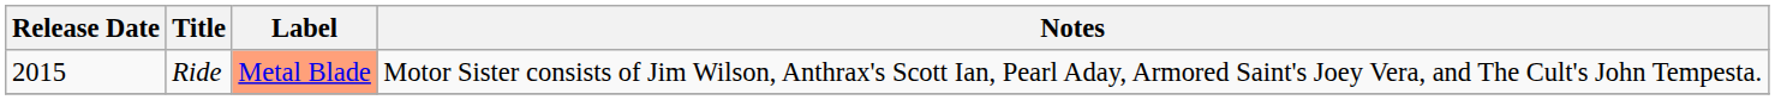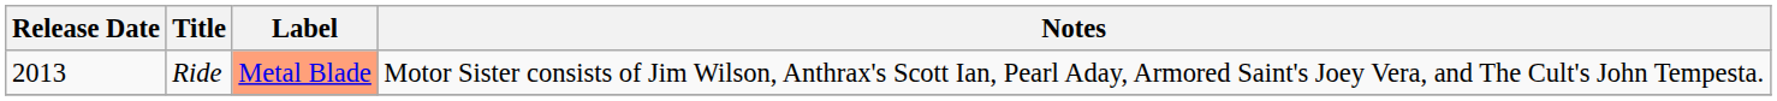 <table class="wikitable" style="font-size: 95%;">
 <tr>
 <th>Release Date</th>
 <th>Title</th>
 <th>Label</th>
 <th>Notes</th>
 </tr>
 <tr>
-<td>2015</td>
+<td>2013</td>
 <td><em>Ride</em></td>
 <td style="background: lightsalmon;"><a href='#'>Metal Blade</a></td>
 <td>Motor Sister consists of Jim Wilson, Anthrax's Scott Ian, Pearl Aday, Armored Saint's Joey Vera, and The Cult's John Tempesta.</td>
 </tr>
 <tr>
 </tr>
 </table>
